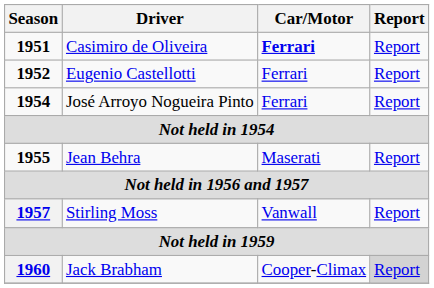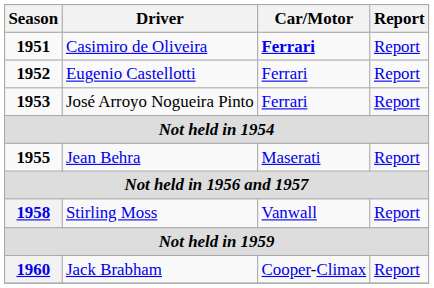 <table class="wikitable" style="font-size:95%">
 <tr>
 <th>Season</th>
 <th>Driver</th>
 <th>Car/Motor</th>
 <th>Report</th>
 </tr>
 <tr>
 <td align="center"><strong>1951</strong></td>
 <td> <a href='#'>Casimiro de Oliveira</a></td>
 <td><strong><a href='#'>Ferrari</a></strong></td>
 <td><a href='#'>Report</a></td>
 </tr>
 <tr>
 <td align="center"><strong>1952</strong></td>
 <td> <a href='#'>Eugenio Castellotti</a></td>
 <td><a href='#'>Ferrari</a></td>
 <td><a href='#'>Report</a></td>
 </tr>
 <tr>
-<td align="center"><strong>1954</strong></td>
+<td align="center"><strong>1953</strong></td>
 <td> José Arroyo Nogueira Pinto</td>
 <td><a href='#'>Ferrari</a></td>
 <td><a href='#'>Report</a></td>
 </tr>
 <tr>
 <td align="center" bgcolor="#DDDDDD" colspan=5><strong><em>Not held in 1954</em></strong></td>
 </tr>
 <tr>
 <td align="center"><strong>1955</strong></td>
 <td> <a href='#'>Jean Behra</a></td>
 <td><a href='#'>Maserati</a></td>
 <td><a href='#'>Report</a></td>
 </tr>
 <tr>
 <td align="center" bgcolor="#DDDDDD" colspan=5><strong><em>Not held in 1956 and 1957</em></strong></td>
 </tr>
 <tr>
-<th><a href='#'>1957</a></th>
+<th><a href='#'>1958</a></th>
 <td> <a href='#'>Stirling Moss</a></td>
 <td><a href='#'>Vanwall</a></td>
 <td><a href='#'>Report</a></td>
 </tr>
 <tr>
 <td align="center" bgcolor="#DDDDDD" colspan=5><strong><em>Not held in 1959</em></strong></td>
 </tr>
 <tr>
 <th><a href='#'>1960</a></th>
 <td> <a href='#'>Jack Brabham</a></td>
 <td><a href='#'>Cooper</a>-<a href='#'>Climax</a></td>
-<td style="background: lightgrey;"><a href='#'>Report</a></td>
+<td><a href='#'>Report</a></td>
 </tr>
 <tr>
 </tr>
 </table>
